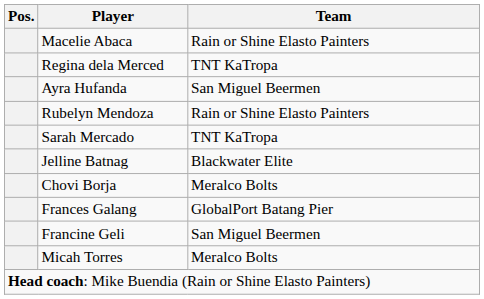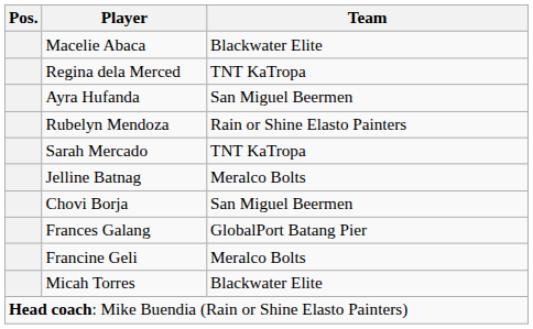 <table class="wikitable">
 <tr>
 <th>Pos.</th>
 <th style="width:150px;">Player</th>
 <th width=300px>Team</th>
 </tr>
 <tr>
 <th></th>
 <td>Macelie Abaca</td>
-<td>Rain or Shine Elasto Painters</td>
+<td>Blackwater Elite</td>
 </tr>
 <tr>
 <th></th>
 <td>Regina dela Merced</td>
 <td>TNT KaTropa</td>
 </tr>
 <tr>
 <th></th>
 <td>Ayra Hufanda</td>
 <td>San Miguel Beermen</td>
 </tr>
 <tr>
 <th></th>
 <td>Rubelyn Mendoza</td>
 <td>Rain or Shine Elasto Painters</td>
 </tr>
 <tr>
 <th></th>
 <td>Sarah Mercado</td>
 <td>TNT KaTropa</td>
 </tr>
 <tr>
 <th></th>
 <td>Jelline Batnag</td>
-<td>Blackwater Elite</td>
+<td>Meralco Bolts</td>
 </tr>
 <tr>
 <th></th>
 <td>Chovi Borja</td>
-<td>Meralco Bolts</td>
+<td>San Miguel Beermen</td>
 </tr>
 <tr>
 <th></th>
 <td>Frances Galang</td>
 <td>GlobalPort Batang Pier</td>
 </tr>
 <tr>
 <th></th>
 <td>Francine Geli</td>
-<td>San Miguel Beermen</td>
+<td>Meralco Bolts</td>
 </tr>
 <tr>
 <th></th>
 <td>Micah Torres</td>
-<td>Meralco Bolts</td>
+<td>Blackwater Elite</td>
 </tr>
 <tr>
 <td colspan="5"><strong>Head coach</strong>: Mike Buendia (Rain or Shine Elasto Painters)</td>
 </tr>
 </table>
